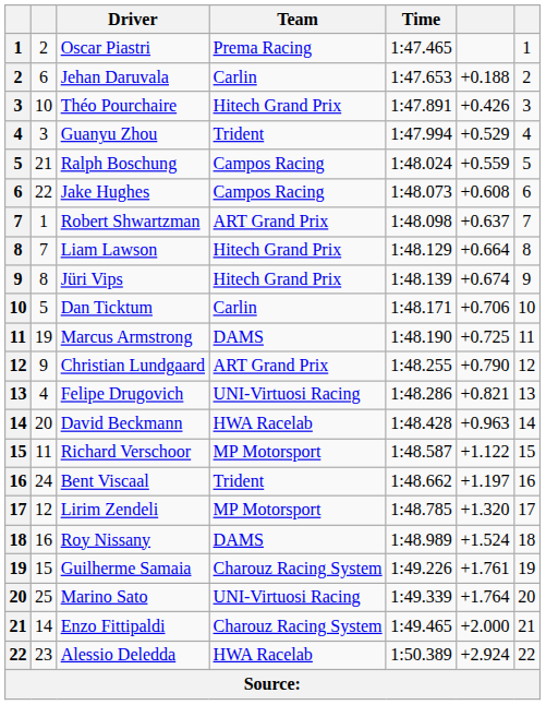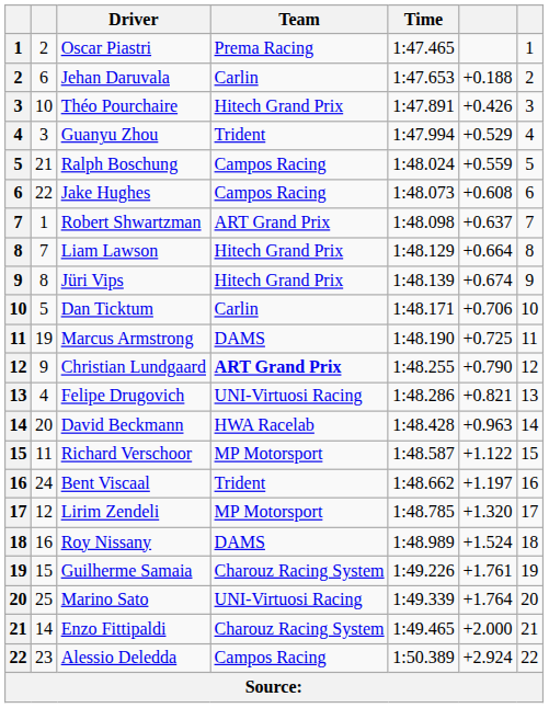 <table class="wikitable" style="font-size:85%">
 <tr>
 <th scope="col"></th>
 <th scope="col"></th>
 <th scope="col">Driver</th>
 <th scope="col">Team</th>
 <th scope="col">Time</th>
 <th scope="col"></th>
 <th scope="col"></th>
 </tr>
 <tr>
 <th scope="row">1</th>
 <td align="center">2</td>
 <td> <a href='#'>Oscar Piastri</a></td>
 <td><a href='#'>Prema Racing</a></td>
 <td>1:47.465</td>
 <td></td>
 <td align="center">1</td>
 </tr>
 <tr>
 <th scope="row">2</th>
 <td align="center">6</td>
 <td> <a href='#'>Jehan Daruvala</a></td>
 <td><a href='#'>Carlin</a></td>
 <td>1:47.653</td>
 <td>+0.188</td>
 <td align="center">2</td>
 </tr>
 <tr>
 <th scope="row">3</th>
 <td align="center">10</td>
 <td> <a href='#'>Théo Pourchaire</a></td>
 <td><a href='#'>Hitech Grand Prix</a></td>
 <td>1:47.891</td>
 <td>+0.426</td>
 <td align="center">3</td>
 </tr>
 <tr>
 <th scope="row">4</th>
 <td align="center">3</td>
 <td> <a href='#'>Guanyu Zhou</a></td>
 <td><a href='#'>Trident</a></td>
 <td>1:47.994</td>
 <td>+0.529</td>
 <td align="center">4</td>
 </tr>
 <tr>
 <th scope="row">5</th>
 <td align="center">21</td>
 <td> <a href='#'>Ralph Boschung</a></td>
 <td><a href='#'>Campos Racing</a></td>
 <td>1:48.024</td>
 <td>+0.559</td>
 <td align="center">5</td>
 </tr>
 <tr>
 <th scope="row">6</th>
 <td align="center">22</td>
 <td> <a href='#'>Jake Hughes</a></td>
 <td><a href='#'>Campos Racing</a></td>
 <td>1:48.073</td>
 <td>+0.608</td>
 <td align="center">6</td>
 </tr>
 <tr>
 <th scope="row">7</th>
 <td align="center">1</td>
 <td> <a href='#'>Robert Shwartzman</a></td>
 <td><a href='#'>ART Grand Prix</a></td>
 <td>1:48.098</td>
 <td>+0.637</td>
 <td align="center">7</td>
 </tr>
 <tr>
 <th scope="row">8</th>
 <td align="center">7</td>
 <td> <a href='#'>Liam Lawson</a></td>
 <td><a href='#'>Hitech Grand Prix</a></td>
 <td>1:48.129</td>
 <td>+0.664</td>
 <td align="center">8</td>
 </tr>
 <tr>
 <th scope="row">9</th>
 <td align="center">8</td>
 <td> <a href='#'>Jüri Vips</a></td>
 <td><a href='#'>Hitech Grand Prix</a></td>
 <td>1:48.139</td>
 <td>+0.674</td>
 <td align="center">9</td>
 </tr>
 <tr>
 <th scope="row">10</th>
 <td align="center">5</td>
 <td> <a href='#'>Dan Ticktum</a></td>
 <td><a href='#'>Carlin</a></td>
 <td>1:48.171</td>
 <td>+0.706</td>
 <td align="center">10</td>
 </tr>
 <tr>
 <th scope="row">11</th>
 <td align="center">19</td>
 <td> <a href='#'>Marcus Armstrong</a></td>
 <td><a href='#'>DAMS</a></td>
 <td>1:48.190</td>
 <td>+0.725</td>
 <td align="center">11</td>
 </tr>
 <tr>
 <th scope="row">12</th>
 <td align="center">9</td>
 <td> <a href='#'>Christian Lundgaard</a></td>
-<td><a href='#'>ART Grand Prix</a></td>
+<td><strong><a href='#'>ART Grand Prix</a></strong></td>
 <td>1:48.255</td>
 <td>+0.790</td>
 <td align="center">12</td>
 </tr>
 <tr>
 <th scope="row">13</th>
 <td align="center">4</td>
 <td> <a href='#'>Felipe Drugovich</a></td>
 <td><a href='#'>UNI-Virtuosi Racing</a></td>
 <td>1:48.286</td>
 <td>+0.821</td>
 <td align="center">13</td>
 </tr>
 <tr>
 <th scope="row">14</th>
 <td align="center">20</td>
 <td> <a href='#'>David Beckmann</a></td>
 <td><a href='#'>HWA Racelab</a></td>
 <td>1:48.428</td>
 <td>+0.963</td>
 <td align="center">14</td>
 </tr>
 <tr>
 <th scope="row">15</th>
 <td align="center">11</td>
 <td> <a href='#'>Richard Verschoor</a></td>
 <td><a href='#'>MP Motorsport</a></td>
 <td>1:48.587</td>
 <td>+1.122</td>
 <td align="center">15</td>
 </tr>
 <tr>
 <th scope="row">16</th>
 <td align="center">24</td>
 <td> <a href='#'>Bent Viscaal</a></td>
 <td><a href='#'>Trident</a></td>
 <td>1:48.662</td>
 <td>+1.197</td>
 <td align="center">16</td>
 </tr>
 <tr>
 <th scope="row">17</th>
 <td align="center">12</td>
 <td> <a href='#'>Lirim Zendeli</a></td>
 <td><a href='#'>MP Motorsport</a></td>
 <td>1:48.785</td>
 <td>+1.320</td>
 <td align="center">17</td>
 </tr>
 <tr>
 <th scope="row">18</th>
 <td align="center">16</td>
 <td> <a href='#'>Roy Nissany</a></td>
 <td><a href='#'>DAMS</a></td>
 <td>1:48.989</td>
 <td>+1.524</td>
 <td align="center">18</td>
 </tr>
 <tr>
 <th scope="row">19</th>
 <td align="center">15</td>
 <td> <a href='#'>Guilherme Samaia</a></td>
 <td><a href='#'>Charouz Racing System</a></td>
 <td>1:49.226</td>
 <td>+1.761</td>
 <td align="center">19</td>
 </tr>
 <tr>
 <th scope="row">20</th>
 <td align="center">25</td>
 <td> <a href='#'>Marino Sato</a></td>
 <td><a href='#'>UNI-Virtuosi Racing</a></td>
 <td>1:49.339</td>
 <td>+1.764</td>
 <td align="center">20</td>
 </tr>
 <tr>
 <th scope="row">21</th>
 <td align="center">14</td>
 <td> <a href='#'>Enzo Fittipaldi</a></td>
 <td><a href='#'>Charouz Racing System</a></td>
 <td>1:49.465</td>
 <td>+2.000</td>
 <td align="center">21</td>
 </tr>
 <tr>
 <th scope="row">22</th>
 <td align="center">23</td>
 <td> <a href='#'>Alessio Deledda</a></td>
-<td><a href='#'>HWA Racelab</a></td>
+<td><a href='#'>Campos Racing</a></td>
 <td>1:50.389</td>
 <td>+2.924</td>
 <td align="center">22</td>
 </tr>
 <tr>
 <th colspan="7">Source:</th>
 </tr>
 </table>
